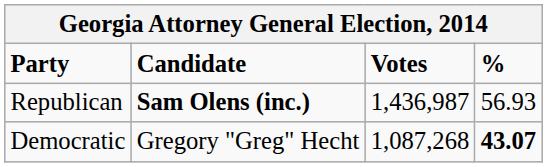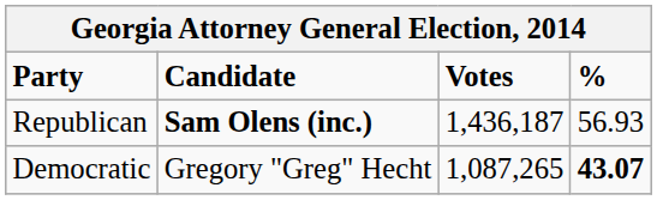 <table class="wikitable">
 <tr>
 <th colspan="4">Georgia Attorney General Election, 2014</th>
 </tr>
 <tr>
 <td><strong>Party</strong></td>
 <td><strong>Candidate</strong></td>
 <td><strong>Votes</strong></td>
 <td><strong>%</strong></td>
 </tr>
 <tr>
 <td>Republican</td>
 <td><strong>Sam Olens (inc.)</strong></td>
-<td>1,436,987</td>
+<td>1,436,187</td>
 <td>56.93</td>
 </tr>
 <tr>
 <td>Democratic</td>
 <td>Gregory "Greg" Hecht</td>
-<td>1,087,268</td>
+<td>1,087,265</td>
 <td><strong>43.07</strong></td>
 </tr>
 </table>
